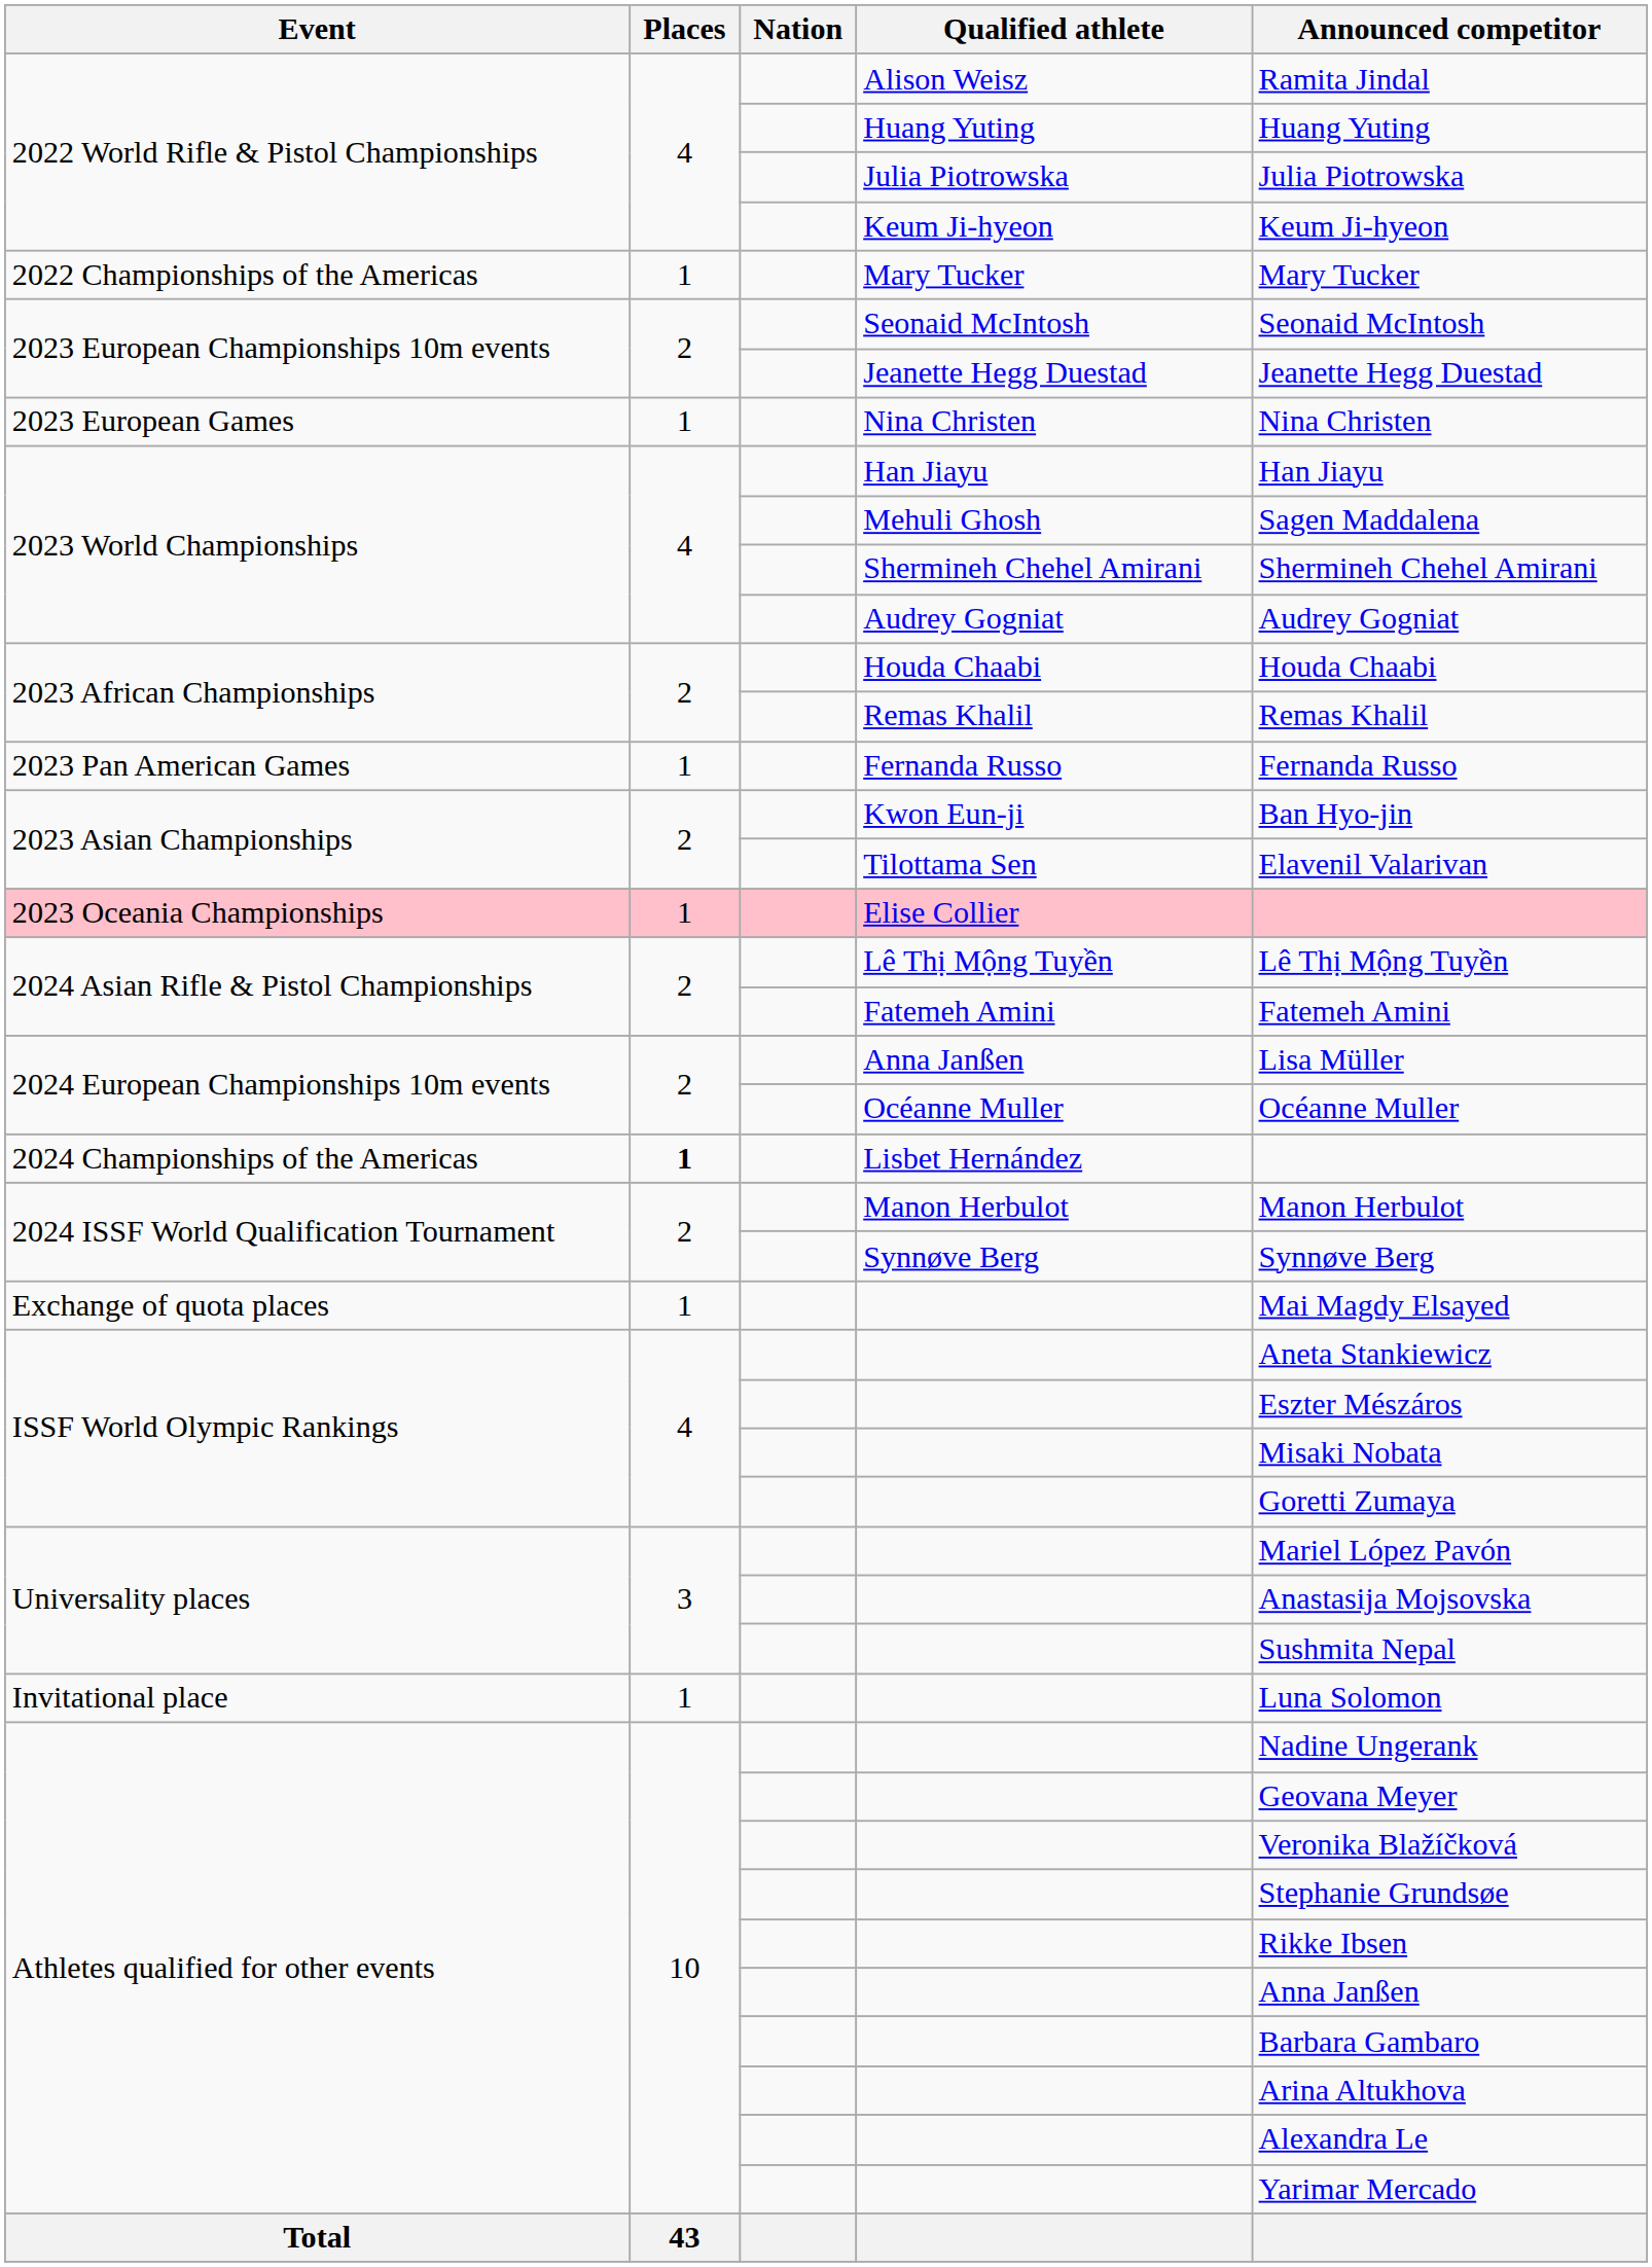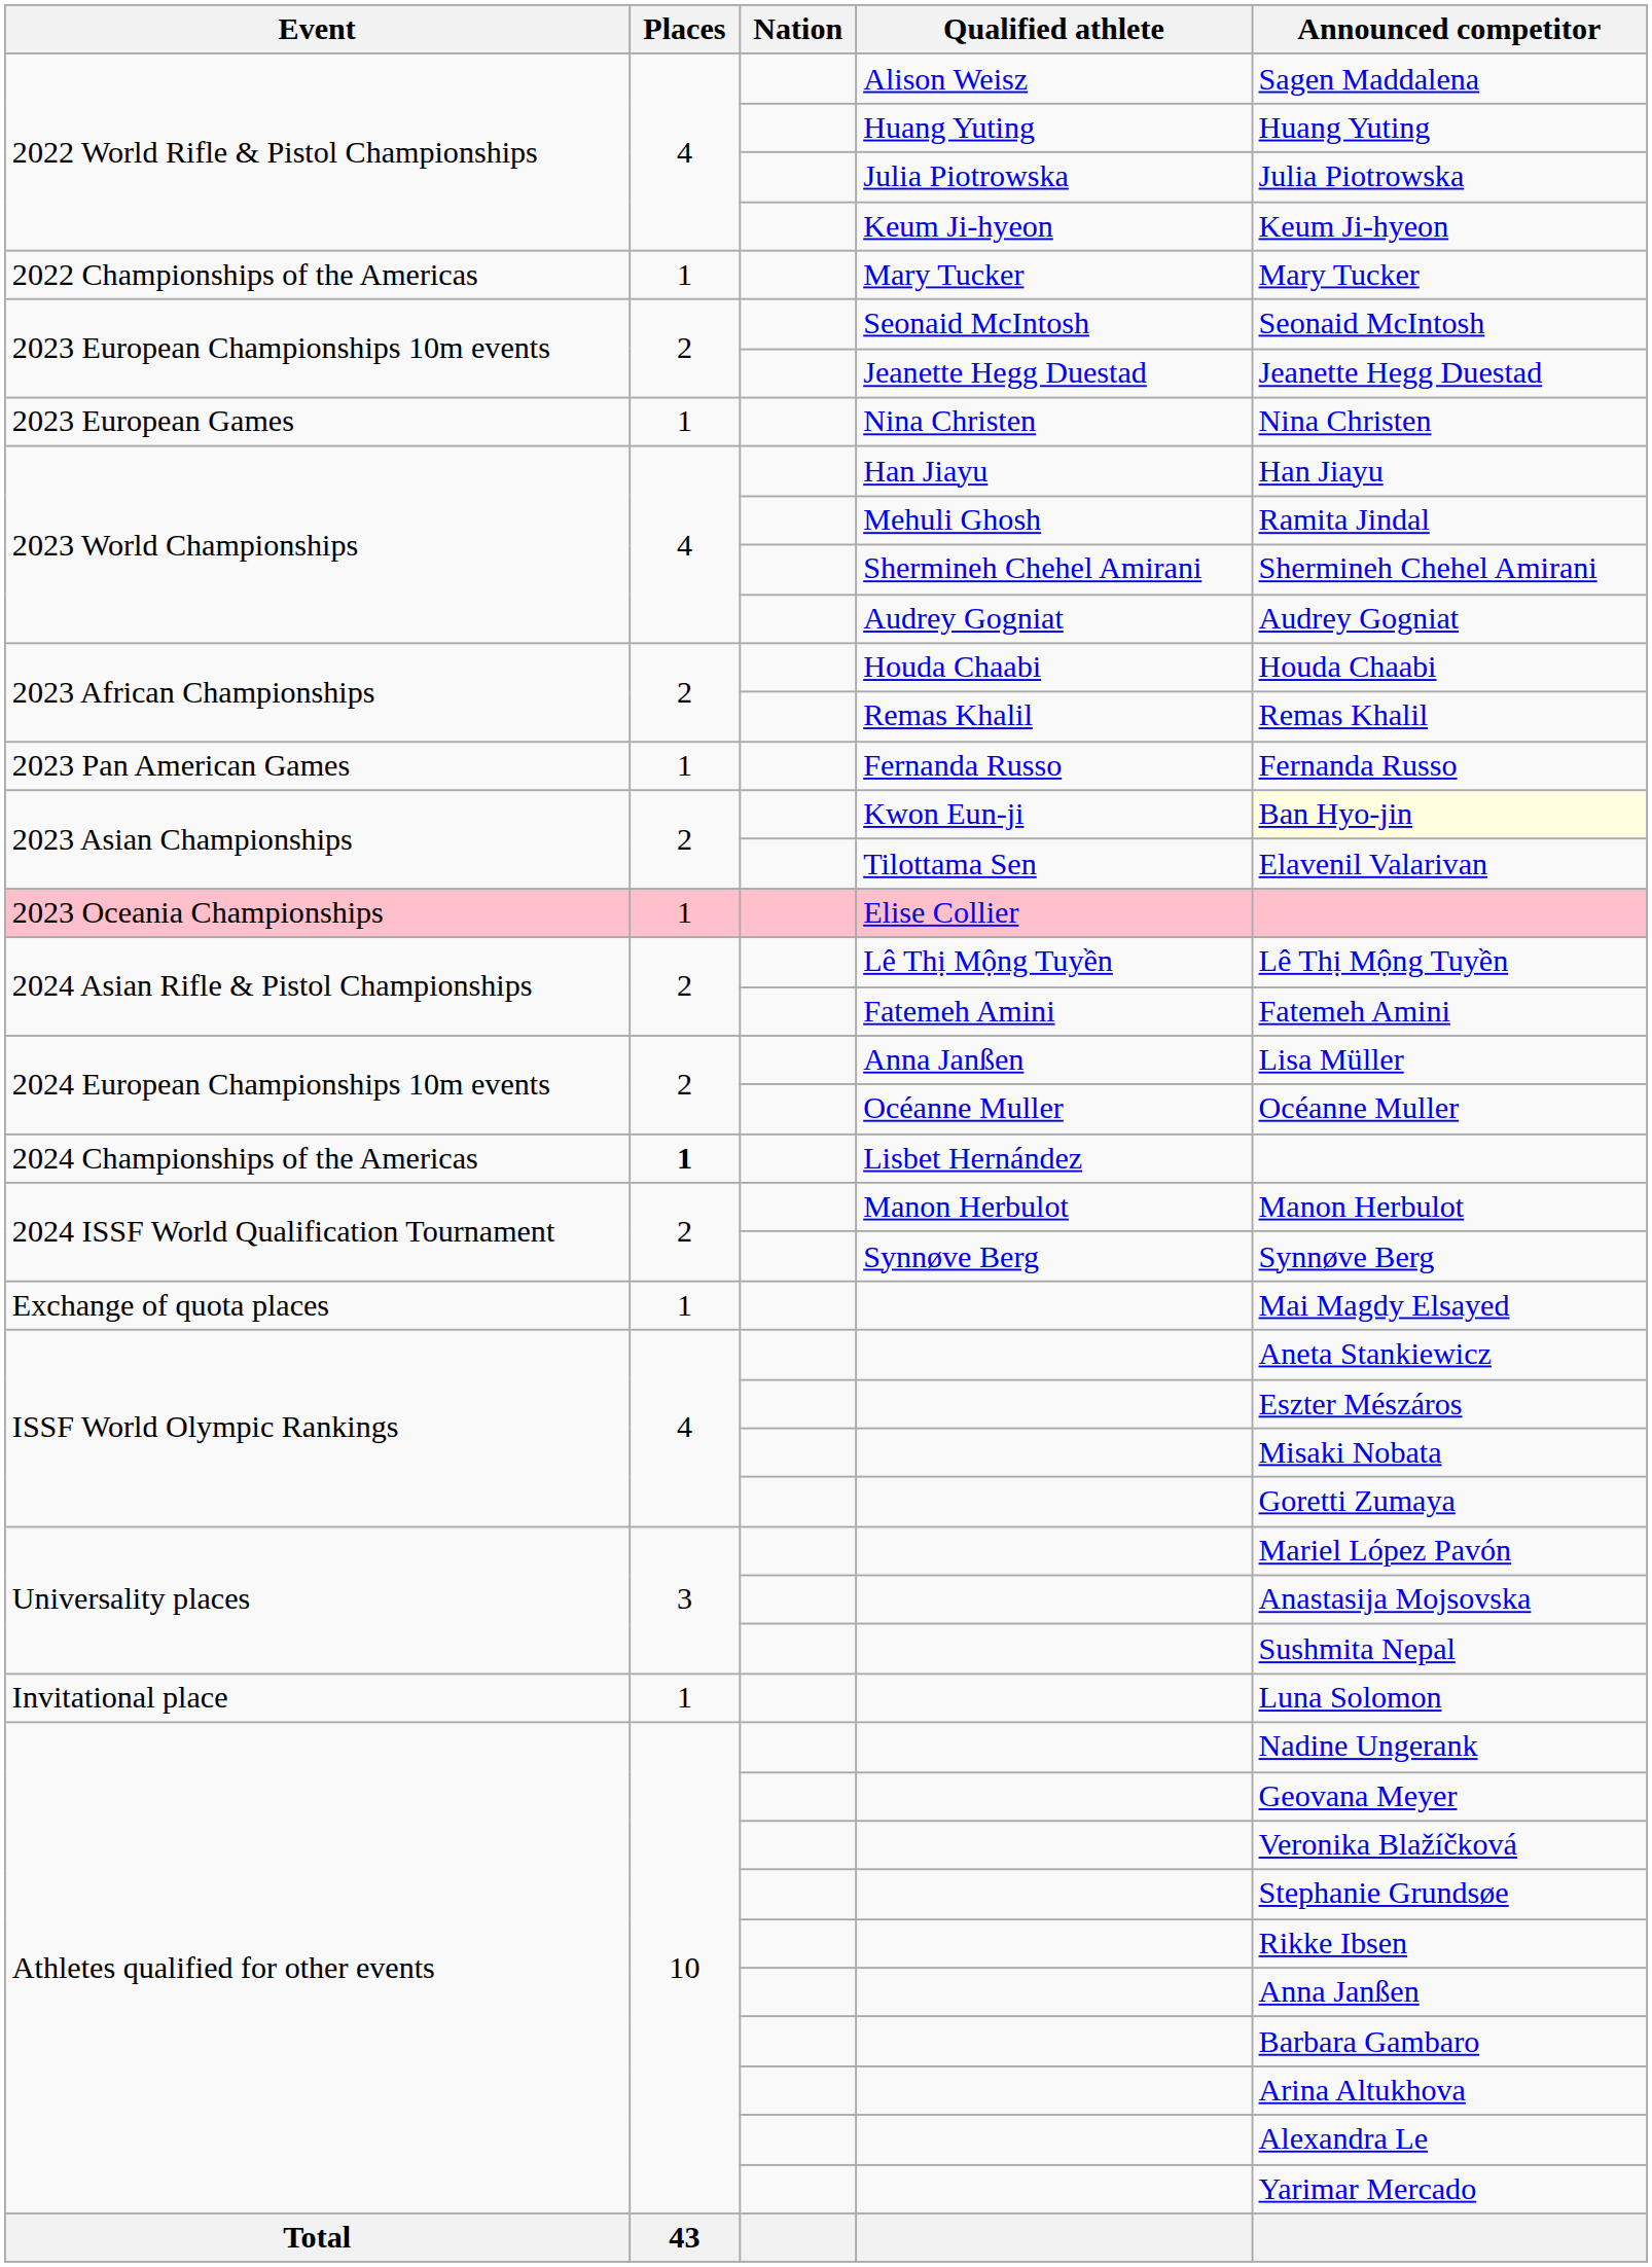 <table class=wikitable style="text-align:left;" width=850>
 <tr>
 <th>Event</th>
 <th width=50>Places</th>
 <th>Nation</th>
 <th>Qualified athlete</th>
 <th>Announced competitor</th>
 </tr>
 <tr>
 <td rowspan="4">2022 World Rifle & Pistol Championships</td>
 <td rowspan=4 align=center>4</td>
 <td></td>
 <td><a href='#'>Alison Weisz</a></td>
-<td><a href='#'>Ramita Jindal</a></td>
+<td><a href='#'>Sagen Maddalena</a></td>
 </tr>
 <tr>
 <td></td>
 <td><a href='#'>Huang Yuting</a></td>
 <td><a href='#'>Huang Yuting</a></td>
 </tr>
 <tr>
 <td></td>
 <td><a href='#'>Julia Piotrowska</a></td>
 <td><a href='#'>Julia Piotrowska</a></td>
 </tr>
 <tr>
 <td></td>
 <td><a href='#'>Keum Ji-hyeon</a></td>
 <td><a href='#'>Keum Ji-hyeon</a></td>
 </tr>
 <tr>
 <td>2022 Championships of the Americas</td>
 <td align=center>1</td>
 <td></td>
 <td><a href='#'>Mary Tucker</a></td>
 <td><a href='#'>Mary Tucker</a></td>
 </tr>
 <tr>
 <td rowspan="2">2023 European Championships 10m events</td>
 <td rowspan=2 align=center>2</td>
 <td></td>
 <td><a href='#'>Seonaid McIntosh</a></td>
 <td><a href='#'>Seonaid McIntosh</a></td>
 </tr>
 <tr>
 <td></td>
 <td><a href='#'>Jeanette Hegg Duestad</a></td>
 <td><a href='#'>Jeanette Hegg Duestad</a></td>
 </tr>
 <tr>
 <td>2023 European Games</td>
 <td align=center>1</td>
 <td></td>
 <td><a href='#'>Nina Christen</a></td>
 <td><a href='#'>Nina Christen</a></td>
 </tr>
 <tr>
 <td rowspan="4">2023 World Championships</td>
 <td rowspan=4 align=center>4</td>
 <td></td>
 <td><a href='#'>Han Jiayu</a></td>
 <td><a href='#'>Han Jiayu</a></td>
 </tr>
 <tr>
 <td></td>
 <td><a href='#'>Mehuli Ghosh</a></td>
-<td><a href='#'>Sagen Maddalena</a></td>
+<td><a href='#'>Ramita Jindal</a></td>
 </tr>
 <tr>
 <td></td>
 <td><a href='#'>Shermineh Chehel Amirani</a></td>
 <td><a href='#'>Shermineh Chehel Amirani</a></td>
 </tr>
 <tr>
 <td></td>
 <td><a href='#'>Audrey Gogniat</a></td>
 <td><a href='#'>Audrey Gogniat</a></td>
 </tr>
 <tr>
 <td rowspan="2">2023 African Championships</td>
 <td rowspan=2 align=center>2</td>
 <td></td>
 <td><a href='#'>Houda Chaabi</a></td>
 <td><a href='#'>Houda Chaabi</a></td>
 </tr>
 <tr>
 <td></td>
 <td><a href='#'>Remas Khalil</a></td>
 <td><a href='#'>Remas Khalil</a></td>
 </tr>
 <tr>
 <td>2023 Pan American Games</td>
 <td align=center>1</td>
 <td></td>
 <td><a href='#'>Fernanda Russo</a></td>
 <td><a href='#'>Fernanda Russo</a></td>
 </tr>
 <tr>
 <td rowspan="2">2023 Asian Championships</td>
 <td rowspan=2 align=center>2</td>
 <td></td>
 <td><a href='#'>Kwon Eun-ji</a></td>
-<td><a href='#'>Ban Hyo-jin</a></td>
+<td style="background: lightyellow;"><a href='#'>Ban Hyo-jin</a></td>
 </tr>
 <tr>
 <td></td>
 <td><a href='#'>Tilottama Sen</a></td>
 <td><a href='#'>Elavenil Valarivan</a></td>
 </tr>
 <tr style="background:pink;">
 <td>2023 Oceania Championships</td>
 <td align=center>1</td>
 <td></td>
 <td><a href='#'>Elise Collier</a></td>
 <td></td>
 </tr>
 <tr>
 <td rowspan="2">2024 Asian Rifle & Pistol Championships</td>
 <td rowspan=2 align=center>2</td>
 <td></td>
 <td><a href='#'>Lê Thị Mộng Tuyền</a></td>
 <td><a href='#'>Lê Thị Mộng Tuyền</a></td>
 </tr>
 <tr>
 <td></td>
 <td><a href='#'>Fatemeh Amini</a></td>
 <td><a href='#'>Fatemeh Amini</a></td>
 </tr>
 <tr>
 <td rowspan="2">2024 European Championships 10m events</td>
 <td rowspan=2 align=center>2</td>
 <td></td>
 <td><a href='#'>Anna Janßen</a></td>
 <td><a href='#'>Lisa Müller</a></td>
 </tr>
 <tr>
 <td></td>
 <td><a href='#'>Océanne Muller</a></td>
 <td><a href='#'>Océanne Muller</a></td>
 </tr>
 <tr>
 <td>2024 Championships of the Americas</td>
 <td align=center><strong>1</strong></td>
 <td></td>
 <td><a href='#'>Lisbet Hernández</a></td>
 <td></td>
 </tr>
 <tr>
 <td rowspan="2">2024 ISSF World Qualification Tournament</td>
 <td rowspan=2 align=center>2</td>
 <td></td>
 <td><a href='#'>Manon Herbulot</a></td>
 <td><a href='#'>Manon Herbulot</a></td>
 </tr>
 <tr>
 <td></td>
 <td><a href='#'>Synnøve Berg</a></td>
 <td><a href='#'>Synnøve Berg</a></td>
 </tr>
 <tr>
 <td>Exchange of quota places</td>
 <td align=center>1</td>
 <td></td>
 <td></td>
 <td><a href='#'>Mai Magdy Elsayed</a></td>
 </tr>
 <tr>
 <td rowspan="4">ISSF World Olympic Rankings</td>
 <td rowspan=4 align=center>4</td>
 <td></td>
 <td></td>
 <td><a href='#'>Aneta Stankiewicz</a></td>
 </tr>
 <tr>
 <td></td>
 <td></td>
 <td><a href='#'>Eszter Mészáros</a></td>
 </tr>
 <tr>
 <td></td>
 <td></td>
 <td><a href='#'>Misaki Nobata</a></td>
 </tr>
 <tr>
 <td></td>
 <td></td>
 <td><a href='#'>Goretti Zumaya</a></td>
 </tr>
 <tr>
 <td rowspan=3>Universality places</td>
 <td rowspan=3 align=center>3</td>
 <td></td>
 <td></td>
 <td><a href='#'>Mariel López Pavón</a></td>
 </tr>
 <tr>
 <td></td>
 <td></td>
 <td><a href='#'>Anastasija Mojsovska</a></td>
 </tr>
 <tr>
 <td></td>
 <td></td>
 <td><a href='#'>Sushmita Nepal</a></td>
 </tr>
 <tr>
 <td>Invitational place</td>
 <td align=center>1</td>
 <td></td>
 <td></td>
 <td><a href='#'>Luna Solomon</a></td>
 </tr>
 <tr>
 <td rowspan="10">Athletes qualified for other events</td>
 <td rowspan="10" align=center>10</td>
 <td></td>
 <td></td>
 <td><a href='#'>Nadine Ungerank</a></td>
 </tr>
 <tr>
 <td></td>
 <td></td>
 <td><a href='#'>Geovana Meyer</a></td>
 </tr>
 <tr>
 <td></td>
 <td></td>
 <td><a href='#'>Veronika Blažíčková</a></td>
 </tr>
 <tr>
 <td></td>
 <td></td>
 <td><a href='#'>Stephanie Grundsøe</a></td>
 </tr>
 <tr>
 <td></td>
 <td></td>
 <td><a href='#'>Rikke Ibsen</a></td>
 </tr>
 <tr>
 <td></td>
 <td></td>
 <td><a href='#'>Anna Janßen</a></td>
 </tr>
 <tr>
 <td></td>
 <td></td>
 <td><a href='#'>Barbara Gambaro</a></td>
 </tr>
 <tr>
 <td></td>
 <td></td>
 <td><a href='#'>Arina Altukhova</a></td>
 </tr>
 <tr>
 <td></td>
 <td></td>
 <td><a href='#'>Alexandra Le</a></td>
 </tr>
 <tr>
 <td></td>
 <td></td>
 <td><a href='#'>Yarimar Mercado</a></td>
 </tr>
 <tr>
 <th>Total</th>
 <th>43</th>
 <th></th>
 <th></th>
 <th></th>
 </tr>
 </table>
